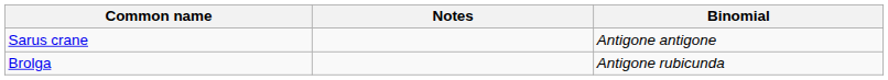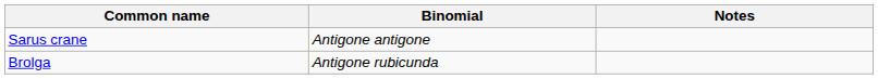 <table style="width:60%;" class="wikitable">
 <tr>
 <th width=35%>Common name</th>
+<th width=33%>Binomial</th>
 <th width=32%>Notes</th>
-<th width=33%>Binomial</th>
 </tr>
 <tr>
 <td><a href='#'>Sarus crane</a></td>
+<td><em>Antigone antigone</em></td>
 <td></td>
-<td><em>Antigone antigone</em></td>
 </tr>
 <tr>
 <td><a href='#'>Brolga</a></td>
+<td><em>Antigone rubicunda</em></td>
 <td></td>
-<td><em>Antigone rubicunda</em></td>
 </tr>
 </table>
